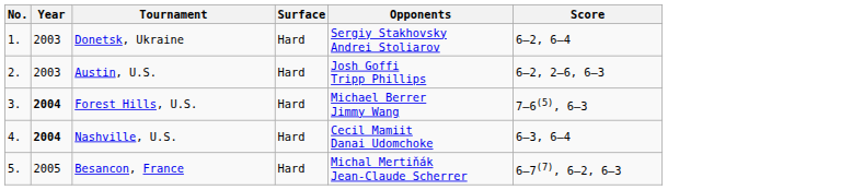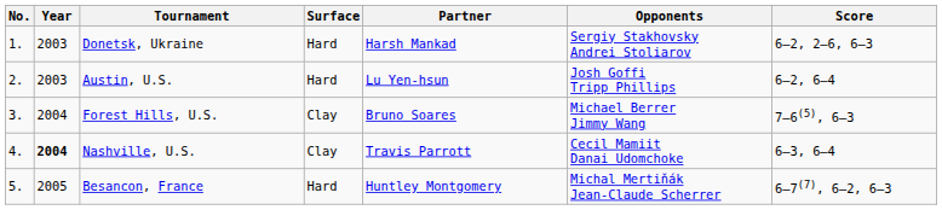 <table class="sortable wikitable" style=font-size:97%>
 <tr>
 <th style="width:20px" class="unsortable">No.</th>
 <th style="width:40px">Year</th>
 <th style="width:220px">Tournament</th>
 <th style="width:50px">Surface</th>
+<th style="width:200px">Partner</th>
 <th style="width:200px">Opponents</th>
 <th style="width:160px" class="unsortable">Score</th>
 </tr>
 <tr>
 <td>1.</td>
 <td>2003</td>
 <td><a href='#'>Donetsk</a>, Ukraine</td>
 <td>Hard</td>
+<td> <a href='#'>Harsh Mankad</a></td>
 <td> <a href='#'>Sergiy Stakhovsky</a><br> <a href='#'>Andrei Stoliarov</a></td>
-<td>6–2, 6–4</td>
+<td>6–2, 2–6, 6–3</td>
 </tr>
 <tr>
 <td>2.</td>
 <td>2003</td>
 <td><a href='#'>Austin</a>, U.S.</td>
 <td>Hard</td>
+<td> <a href='#'>Lu Yen-hsun</a></td>
 <td> <a href='#'>Josh Goffi</a><br> <a href='#'>Tripp Phillips</a></td>
-<td>6–2, 2–6, 6–3</td>
+<td>6–2, 6–4</td>
 </tr>
 <tr>
 <td>3.</td>
-<td><strong>2004</strong></td>
+<td>2004</td>
 <td><a href='#'>Forest Hills</a>, U.S.</td>
-<td>Hard</td>
+<td>Clay</td>
+<td> <a href='#'>Bruno Soares</a></td>
 <td> <a href='#'>Michael Berrer</a><br> <a href='#'>Jimmy Wang</a></td>
 <td>7–6<sup>(5)</sup>, 6–3</td>
 </tr>
 <tr>
 <td>4.</td>
 <td><strong>2004</strong></td>
 <td><a href='#'>Nashville</a>, U.S.</td>
-<td>Hard</td>
+<td>Clay</td>
+<td> <a href='#'>Travis Parrott</a></td>
 <td> <a href='#'>Cecil Mamiit</a><br> <a href='#'>Danai Udomchoke</a></td>
 <td>6–3, 6–4</td>
 </tr>
 <tr>
 <td>5.</td>
 <td>2005</td>
 <td><a href='#'>Besancon</a>, <a href='#'>France</a></td>
 <td>Hard</td>
+<td> <a href='#'>Huntley Montgomery</a></td>
 <td> <a href='#'>Michal Mertiňák</a><br> <a href='#'>Jean-Claude Scherrer</a></td>
 <td>6–7<sup>(7)</sup>, 6–2, 6–3</td>
 </tr>
 </table>
